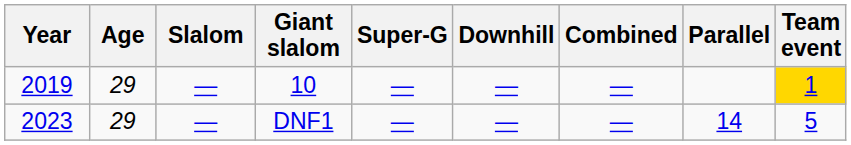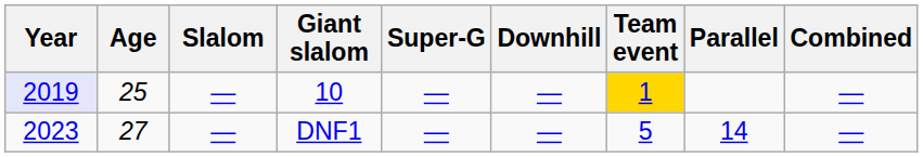 <table class=wikitable style="text-align:center">
 <tr>
 <th>  Year  </th>
 <th> Age </th>
 <th> Slalom </th>
 <th> Giant <br> slalom </th>
 <th>Super-G</th>
 <th>Downhill</th>
+<th>Team<br>event</th>
+<th>Parallel</th>
 <th>Combined</th>
-<th>Parallel</th>
-<th>Team<br>event</th>
 </tr>
 <tr>
-<td><a href='#'>2019</a></td>
-<td><em>29</em></td>
+<td style="background: lavender;"><a href='#'>2019</a></td>
+<td><em>25</em></td>
 <td><a href='#'>—</a></td>
 <td><a href='#'>10</a></td>
 <td><a href='#'>—</a></td>
 <td><a href='#'>—</a></td>
+<td style="background:gold;"><a href='#'>1</a></td>
+<td></td>
 <td><a href='#'>—</a></td>
-<td></td>
-<td style="background:gold;"><a href='#'>1</a></td>
 </tr>
 <tr>
 <td><a href='#'>2023</a></td>
-<td><em>29</em></td>
+<td><em>27</em></td>
 <td><a href='#'>—</a></td>
 <td><a href='#'>DNF1</a></td>
 <td><a href='#'>—</a></td>
 <td><a href='#'>—</a></td>
+<td><a href='#'>5</a></td>
+<td><a href='#'>14</a></td>
 <td><a href='#'>—</a></td>
-<td><a href='#'>14</a></td>
-<td><a href='#'>5</a></td>
 </tr>
 </table>
